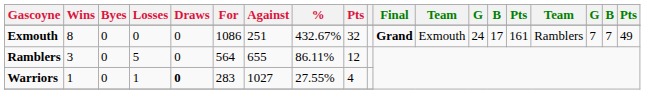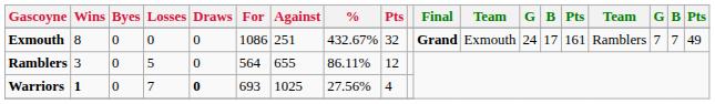 <table style="font-size: 85%; text-align: left;" class="wikitable">
 <tr>
 <th style="color:crimson">Gascoyne</th>
 <th style="color:crimson">Wins</th>
 <th style="color:crimson">Byes</th>
 <th style="color:crimson">Losses</th>
 <th style="color:crimson">Draws</th>
 <th style="color:crimson">For</th>
 <th style="color:crimson">Against</th>
 <th style="color:crimson">%</th>
 <th style="color:crimson">Pts</th>
 <th></th>
 <th style="color:green">Final</th>
 <th style="color:green">Team</th>
 <th style="color:green">G</th>
 <th style="color:green">B</th>
 <th style="color:green">Pts</th>
 <th style="color:green">Team</th>
 <th style="color:green">G</th>
 <th style="color:green">B</th>
 <th style="color:green">Pts</th>
 </tr>
 <tr>
 </tr>
 <tr>
 </tr>
 <tr>
 <td><strong>	Exmouth	</strong></td>
 <td>8</td>
 <td>0</td>
 <td>0</td>
 <td>0</td>
 <td>1086</td>
 <td>251</td>
 <td>432.67%</td>
 <td>32</td>
 <td></td>
 <td><strong>Grand</strong></td>
 <td>Exmouth</td>
 <td>24</td>
 <td>17</td>
 <td>161</td>
 <td>Ramblers</td>
 <td>7</td>
 <td>7</td>
 <td>49</td>
 </tr>
 <tr>
 <td><strong>	Ramblers	</strong></td>
 <td>3</td>
 <td>0</td>
 <td>5</td>
 <td>0</td>
 <td>564</td>
 <td>655</td>
 <td>86.11%</td>
 <td>12</td>
 <td></td>
 </tr>
 <tr>
 <td><strong>	Warriors	</strong></td>
-<td>1</td>
+<td><strong>1</strong></td>
 <td>0</td>
-<td>1</td>
+<td>7</td>
 <td><strong>0</strong></td>
-<td>283</td>
-<td>1027</td>
-<td>27.55%</td>
+<td>693</td>
+<td>1025</td>
+<td>27.56%</td>
 <td>4</td>
 <td></td>
 </tr>
 <tr>
 </tr>
 </table>
